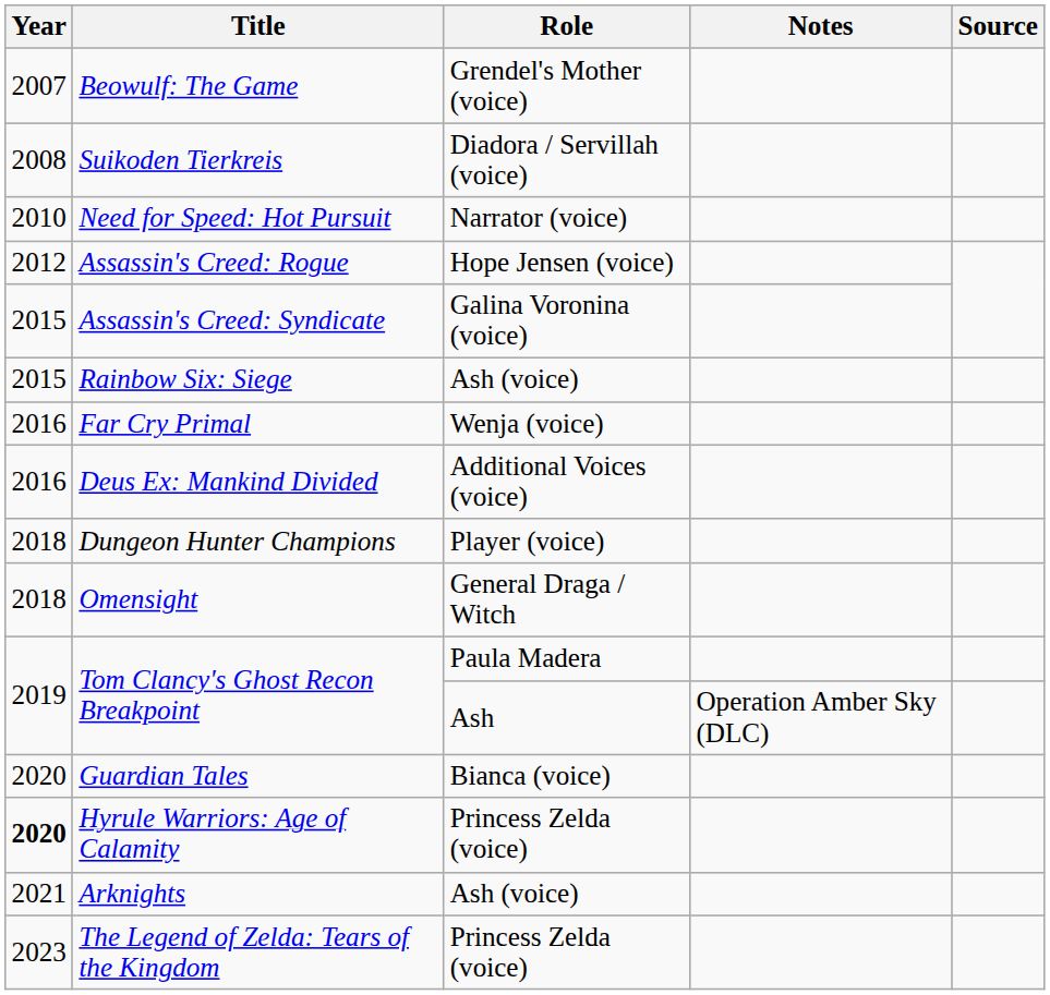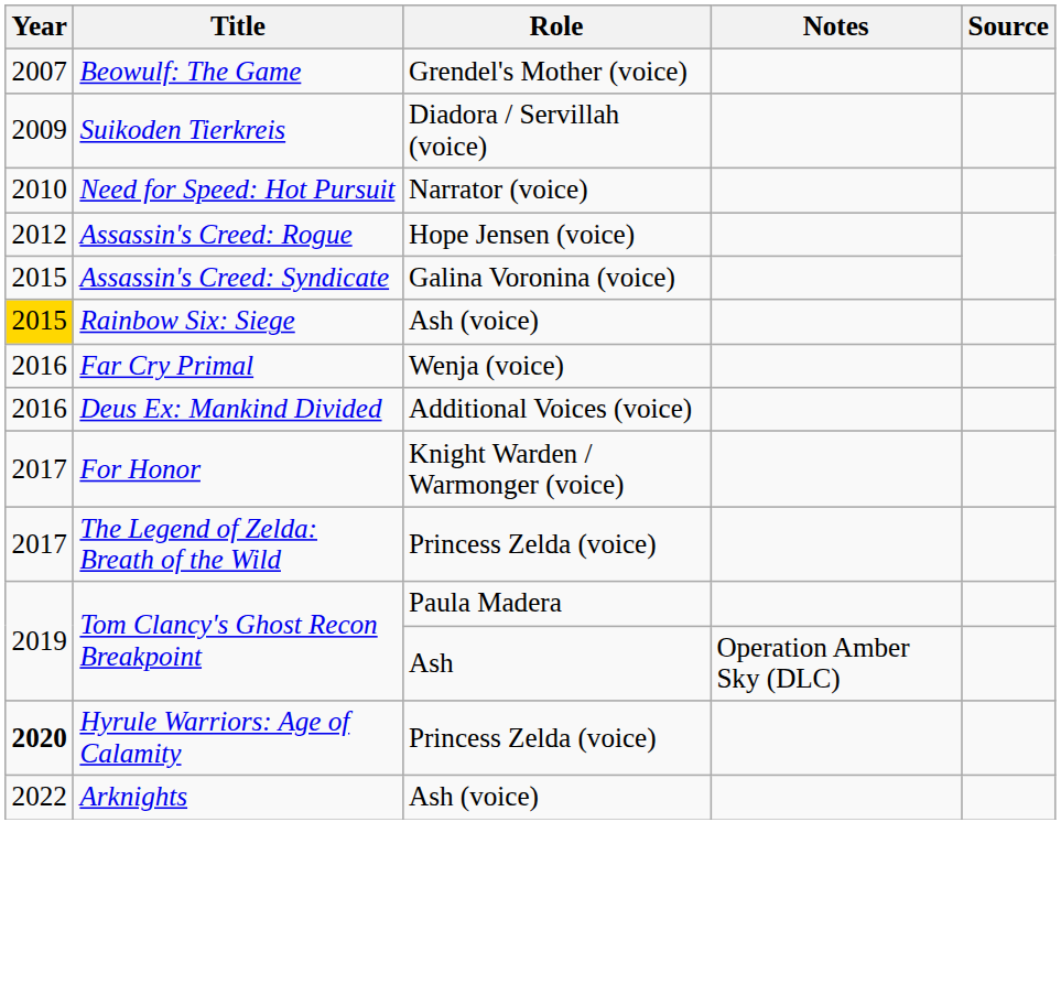 <table class="wikitable sortable">
 <tr>
 <th>Year</th>
 <th>Title</th>
 <th>Role</th>
 <th class="unsortable">Notes</th>
 <th class="unsortable">Source</th>
 </tr>
 <tr>
 <td>2007</td>
 <td><em><a href='#'>Beowulf: The Game</a></em></td>
 <td>Grendel's Mother (voice)</td>
 <td></td>
 <td></td>
 </tr>
 <tr>
-<td>2008</td>
+<td>2009</td>
 <td><em><a href='#'>Suikoden Tierkreis</a></em></td>
 <td>Diadora / Servillah (voice)</td>
 <td></td>
 <td></td>
 </tr>
 <tr>
 <td>2010</td>
 <td><em><a href='#'>Need for Speed: Hot Pursuit</a></em></td>
 <td>Narrator (voice)</td>
 <td></td>
 <td></td>
 </tr>
 <tr>
 <td>2012</td>
 <td><em><a href='#'>Assassin's Creed: Rogue</a></em></td>
 <td>Hope Jensen (voice)</td>
 <td></td>
 <td rowspan=2></td>
 </tr>
 <tr>
 <td>2015</td>
 <td><em><a href='#'>Assassin's Creed: Syndicate</a></em></td>
 <td>Galina Voronina (voice)</td>
 <td></td>
 </tr>
 <tr>
-<td>2015</td>
+<td style="background: gold;">2015</td>
 <td><em><a href='#'>Rainbow Six: Siege</a></em></td>
 <td>Ash (voice)</td>
 <td></td>
 <td></td>
 </tr>
 <tr>
 <td>2016</td>
 <td><em><a href='#'>Far Cry Primal</a></em></td>
 <td>Wenja (voice)</td>
 <td></td>
 <td></td>
 </tr>
 <tr>
 <td>2016</td>
 <td><em><a href='#'>Deus Ex: Mankind Divided</a></em></td>
 <td>Additional Voices (voice)</td>
 <td></td>
 <td></td>
 </tr>
 <tr>
-<td>2018</td>
-<td><em>Dungeon Hunter Champions</em></td>
-<td>Player (voice)</td>
+<td>2017</td>
+<td><em><a href='#'>For Honor</a></em></td>
+<td>Knight Warden / Warmonger (voice)</td>
 <td></td>
 <td></td>
 </tr>
 <tr>
-<td>2018</td>
-<td><em><a href='#'>Omensight</a></em></td>
-<td>General Draga / Witch</td>
+<td>2017</td>
+<td data-sort-value="Legend of Zelda: Breath of the Wild, The"><em><a href='#'>The Legend of Zelda: Breath of the Wild</a></em></td>
+<td>Princess Zelda (voice)</td>
 <td></td>
 <td></td>
 </tr>
 <tr>
 <td rowspan="2">2019</td>
 <td rowspan="2"><em><a href='#'>Tom Clancy's Ghost Recon Breakpoint</a></em></td>
 <td>Paula Madera</td>
 <td></td>
 <td></td>
 </tr>
 <tr>
 <td>Ash</td>
 <td>Operation Amber Sky (DLC)</td>
 <td></td>
 </tr>
 <tr>
-<td>2020</td>
-<td><em><a href='#'>Guardian Tales</a></em></td>
-<td>Bianca (voice)</td>
-<td></td>
-<td></td>
-</tr>
-<tr>
 <td><strong>2020</strong></td>
 <td><em><a href='#'>Hyrule Warriors: Age of Calamity</a></em></td>
 <td>Princess Zelda (voice)</td>
 <td></td>
 <td></td>
 </tr>
 <tr>
-<td>2021</td>
+<td>2022</td>
 <td><em><a href='#'>Arknights</a></em></td>
 <td>Ash (voice)</td>
 <td></td>
 <td></td>
 </tr>
-<tr>
-<td>2023</td>
-<td data-sort-value="Legend of Zelda: Tears of the Kingdom, The"><em><a href='#'>The Legend of Zelda: Tears of the Kingdom</a></em></td>
-<td>Princess Zelda (voice)</td>
-<td></td>
-<td></td>
-</tr>
 </table>
